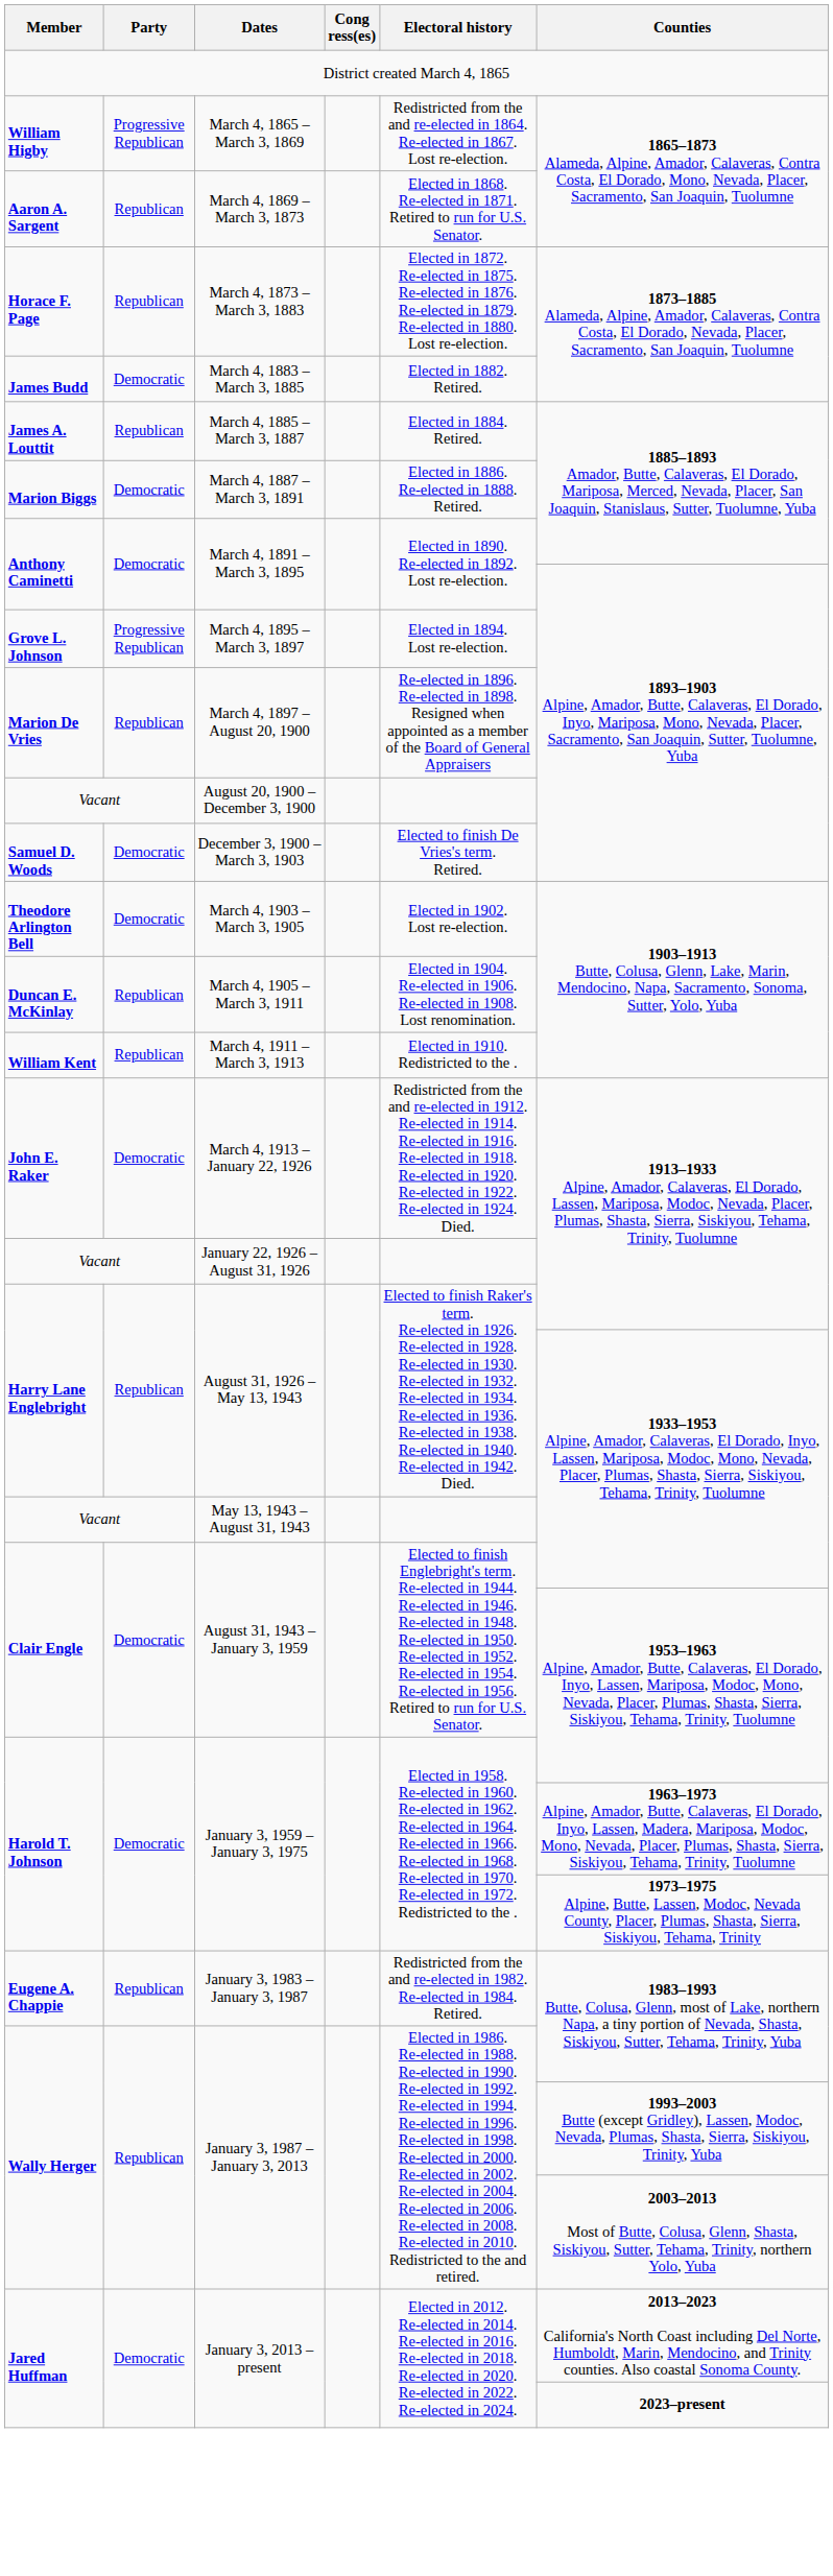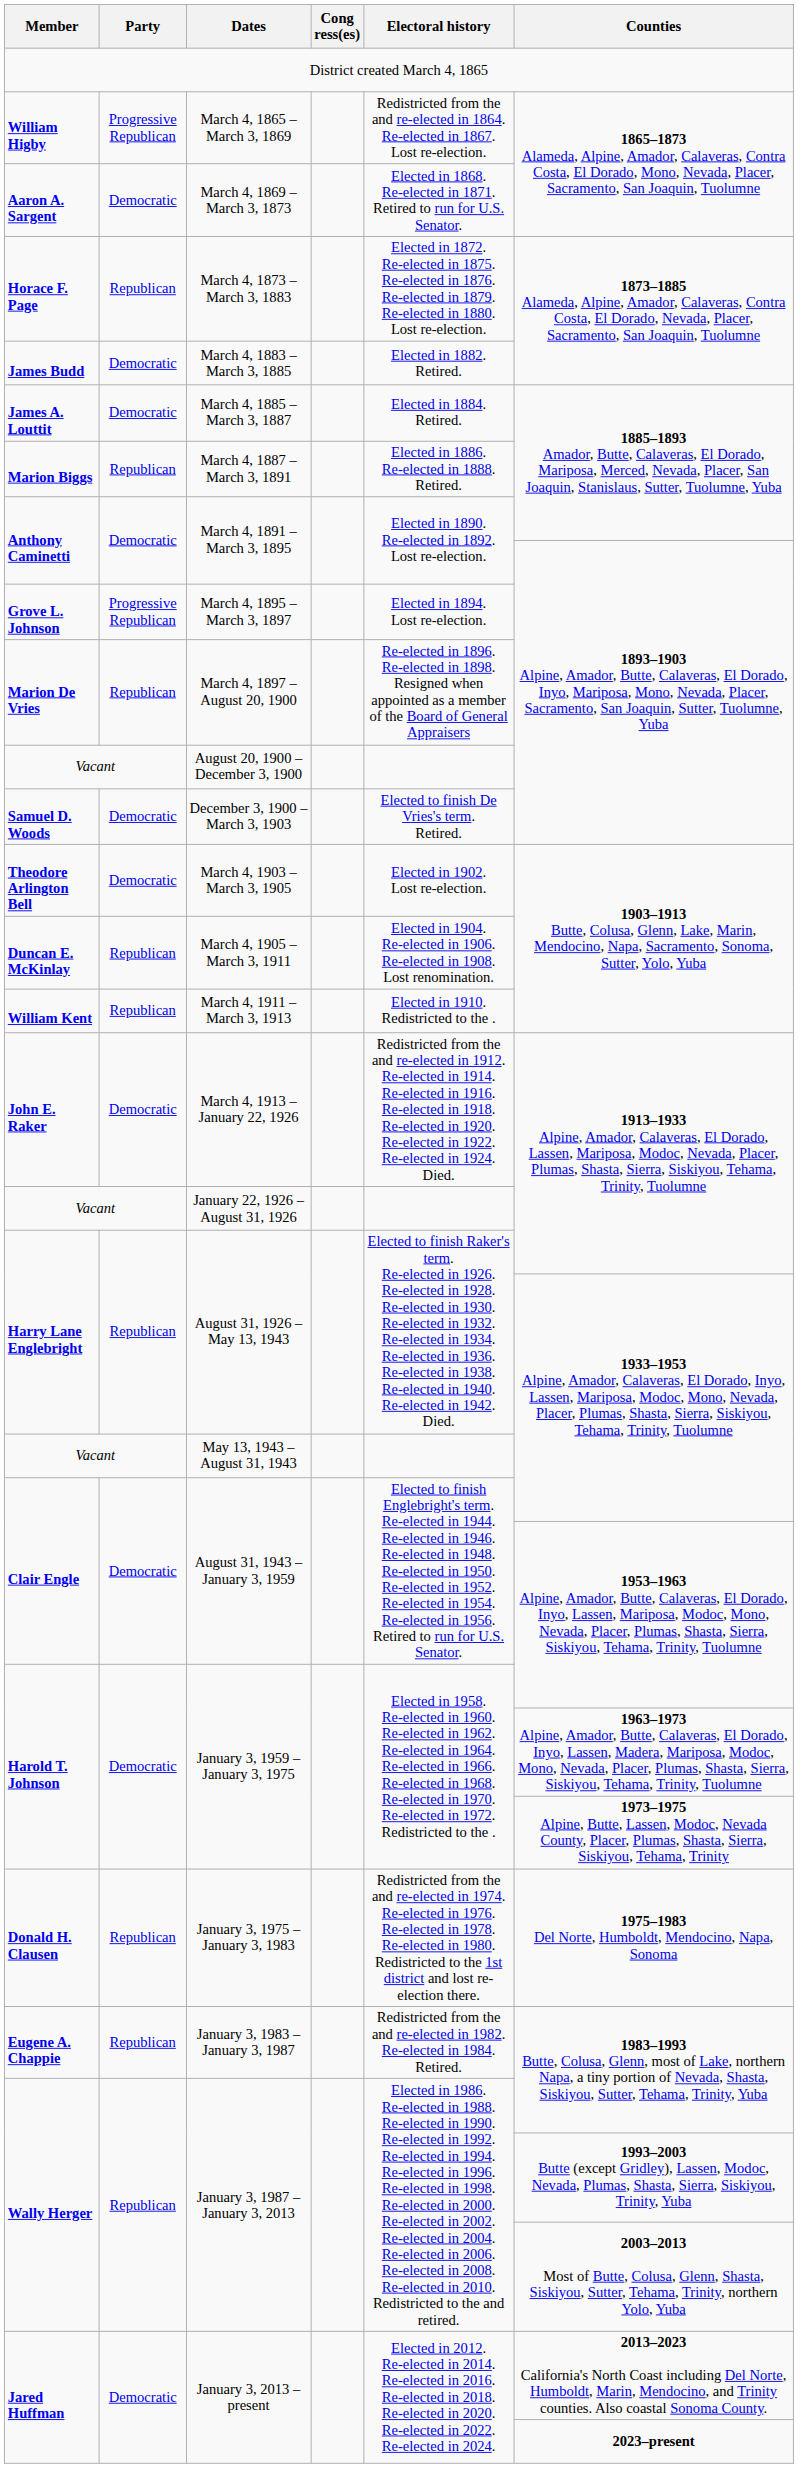 <table class=wikitable style="text-align:center">
 <tr style="height:3em">
 <th>Member</th>
 <th>Party</th>
 <th>Dates</th>
 <th>Cong<br>ress(es)</th>
 <th>Electoral history</th>
 <th width=300px>Counties</th>
 </tr>
 <tr style="height:3em">
 <td colspan=6>District created March 4, 1865</td>
 </tr>
 <tr style="height:3em">
 <td align=left><br><strong><a href='#'>William Higby</a></strong><br></td>
 <td><a href='#'>Progressive Republican</a></td>
 <td nowrap>March 4, 1865 –<br>March 3, 1869</td>
 <td></td>
 <td>Redistricted from the  and <a href='#'>re-elected in 1864</a>.<br><a href='#'>Re-elected in 1867</a>.<br>Lost re-election.</td>
 <td rowspan=2><strong>1865–1873</strong><br><a href='#'>Alameda</a>, <a href='#'>Alpine</a>, <a href='#'>Amador</a>, <a href='#'>Calaveras</a>, <a href='#'>Contra Costa</a>, <a href='#'>El Dorado</a>, <a href='#'>Mono</a>, <a href='#'>Nevada</a>, <a href='#'>Placer</a>, <a href='#'>Sacramento</a>, <a href='#'>San Joaquin</a>, <a href='#'>Tuolumne</a></td>
 </tr>
 <tr style="height:3em">
 <td align=left><br><strong><a href='#'>Aaron A. Sargent</a></strong><br></td>
-<td><a href='#'>Republican</a></td>
+<td><a href='#'>Democratic</a></td>
 <td nowrap>March 4, 1869 –<br>March 3, 1873</td>
 <td></td>
 <td><a href='#'>Elected in 1868</a>.<br><a href='#'>Re-elected in 1871</a>.<br>Retired to <a href='#'>run for U.S. Senator</a>.</td>
 </tr>
 <tr style="height:3em">
 <td align=left><br><strong><a href='#'>Horace F. Page</a></strong><br></td>
 <td><a href='#'>Republican</a></td>
 <td nowrap>March 4, 1873 –<br>March 3, 1883</td>
 <td></td>
 <td><a href='#'>Elected in 1872</a>.<br><a href='#'>Re-elected in 1875</a>.<br><a href='#'>Re-elected in 1876</a>.<br><a href='#'>Re-elected in 1879</a>.<br> <a href='#'>Re-elected in 1880</a>.<br>Lost re-election.</td>
 <td rowspan=2><strong>1873–1885</strong><br><a href='#'>Alameda</a>, <a href='#'>Alpine</a>, <a href='#'>Amador</a>, <a href='#'>Calaveras</a>, <a href='#'>Contra Costa</a>, <a href='#'>El Dorado</a>, <a href='#'>Nevada</a>, <a href='#'>Placer</a>, <a href='#'>Sacramento</a>, <a href='#'>San Joaquin</a>, <a href='#'>Tuolumne</a></td>
 </tr>
 <tr style="height:3em">
 <td align=left><br><strong><a href='#'>James Budd</a></strong><br></td>
 <td><a href='#'>Democratic</a></td>
 <td nowrap>March 4, 1883 –<br>March 3, 1885</td>
 <td></td>
 <td><a href='#'>Elected in 1882</a>.<br>Retired.</td>
 </tr>
 <tr style="height:3em">
 <td align=left><br><strong><a href='#'>James A. Louttit</a></strong><br></td>
-<td><a href='#'>Republican</a></td>
+<td><a href='#'>Democratic</a></td>
 <td nowrap>March 4, 1885 –<br>March 3, 1887</td>
 <td></td>
 <td><a href='#'>Elected in 1884</a>.<br>Retired.</td>
 <td rowspan=3><strong>1885–1893</strong><br><a href='#'>Amador</a>, <a href='#'>Butte</a>, <a href='#'>Calaveras</a>, <a href='#'>El Dorado</a>, <a href='#'>Mariposa</a>, <a href='#'>Merced</a>, <a href='#'>Nevada</a>, <a href='#'>Placer</a>, <a href='#'>San Joaquin</a>, <a href='#'>Stanislaus</a>, <a href='#'>Sutter</a>, <a href='#'>Tuolumne</a>, <a href='#'>Yuba</a></td>
 </tr>
 <tr style="height:3em">
 <td align=left><br><strong><a href='#'>Marion Biggs</a></strong><br></td>
-<td><a href='#'>Democratic</a></td>
+<td><a href='#'>Republican</a></td>
 <td nowrap>March 4, 1887 –<br>March 3, 1891</td>
 <td></td>
 <td><a href='#'>Elected in 1886</a>.<br><a href='#'>Re-elected in 1888</a>.<br>Retired.</td>
 </tr>
 <tr style="height:3em">
 <td align=left rowspan=2><br><strong><a href='#'>Anthony Caminetti</a></strong><br></td>
 <td rowspan=2 ><a href='#'>Democratic</a></td>
 <td rowspan=2 nowrap>March 4, 1891 –<br>March 3, 1895</td>
 <td rowspan=2></td>
 <td rowspan=2><a href='#'>Elected in 1890</a>.<br><a href='#'>Re-elected in 1892</a>.<br>Lost re-election.</td>
 </tr>
 <tr style="height:3em">
 <td rowspan=5><strong>1893–1903</strong><br><a href='#'>Alpine</a>, <a href='#'>Amador</a>, <a href='#'>Butte</a>, <a href='#'>Calaveras</a>, <a href='#'>El Dorado</a>, <a href='#'>Inyo</a>, <a href='#'>Mariposa</a>, <a href='#'>Mono</a>, <a href='#'>Nevada</a>, <a href='#'>Placer</a>, <a href='#'>Sacramento</a>, <a href='#'>San Joaquin</a>, <a href='#'>Sutter</a>, <a href='#'>Tuolumne</a>, <a href='#'>Yuba</a></td>
 </tr>
 <tr style="height:3em">
 <td align=left><br><strong><a href='#'>Grove L. Johnson</a></strong><br></td>
 <td><a href='#'>Progressive Republican</a></td>
 <td nowrap>March 4, 1895 –<br>March 3, 1897</td>
 <td></td>
 <td><a href='#'>Elected in 1894</a>.<br>Lost re-election.</td>
 </tr>
 <tr style="height:3em">
 <td align=left><br><strong><a href='#'>Marion De Vries</a></strong><br></td>
 <td><a href='#'>Republican</a></td>
 <td nowrap>March 4, 1897 –<br>August 20, 1900</td>
 <td></td>
 <td><a href='#'>Re-elected in 1896</a>.<br><a href='#'>Re-elected in 1898</a>.<br>Resigned when appointed as a member of the <a href='#'>Board of General Appraisers</a></td>
 </tr>
 <tr style="height:3em">
 <td colspan=2><em>Vacant</em></td>
 <td nowrap>August 20, 1900 –<br>December 3, 1900</td>
 <td></td>
 </tr>
 <tr style="height:3em">
 <td align=left><br><strong><a href='#'>Samuel D. Woods</a></strong><br></td>
 <td><a href='#'>Democratic</a></td>
 <td nowrap>December 3, 1900 –<br>March 3, 1903</td>
 <td></td>
 <td><a href='#'>Elected to finish De Vries's term</a>.<br>Retired.</td>
 </tr>
 <tr style="height:3em">
 <td align=left><br><strong><a href='#'>Theodore Arlington Bell</a></strong><br></td>
 <td><a href='#'>Democratic</a></td>
 <td nowrap>March 4, 1903 –<br>March 3, 1905</td>
 <td></td>
 <td><a href='#'>Elected in 1902</a>.<br>Lost re-election.</td>
 <td rowspan=3><strong>1903–1913</strong><br><a href='#'>Butte</a>, <a href='#'>Colusa</a>, <a href='#'>Glenn</a>, <a href='#'>Lake</a>, <a href='#'>Marin</a>, <a href='#'>Mendocino</a>, <a href='#'>Napa</a>, <a href='#'>Sacramento</a>, <a href='#'>Sonoma</a>, <a href='#'>Sutter</a>, <a href='#'>Yolo</a>, <a href='#'>Yuba</a></td>
 </tr>
 <tr style="height:3em">
 <td align=left><br><strong><a href='#'>Duncan E. McKinlay</a></strong><br></td>
 <td><a href='#'>Republican</a></td>
 <td nowrap>March 4, 1905 –<br>March 3, 1911</td>
 <td></td>
 <td><a href='#'>Elected in 1904</a>.<br><a href='#'>Re-elected in 1906</a>.<br><a href='#'>Re-elected in 1908</a>.<br>Lost renomination.</td>
 </tr>
 <tr style="height:3em">
 <td align=left><br><strong><a href='#'>William Kent</a></strong><br></td>
 <td><a href='#'>Republican</a></td>
 <td nowrap>March 4, 1911 –<br>March 3, 1913</td>
 <td></td>
 <td><a href='#'>Elected in 1910</a>.<br>Redistricted to the .</td>
 </tr>
 <tr style="height:3em">
 <td align=left><br><strong><a href='#'>John E. Raker</a></strong><br></td>
 <td><a href='#'>Democratic</a></td>
 <td nowrap>March 4, 1913 –<br>January 22, 1926</td>
 <td></td>
 <td>Redistricted from the  and <a href='#'>re-elected in 1912</a>.<br><a href='#'>Re-elected in 1914</a>.<br><a href='#'>Re-elected in 1916</a>.<br><a href='#'>Re-elected in 1918</a>.<br><a href='#'>Re-elected in 1920</a>.<br><a href='#'>Re-elected in 1922</a>.<br><a href='#'>Re-elected in 1924</a>.<br>Died.</td>
 <td rowspan=3><strong>1913–1933</strong><br><a href='#'>Alpine</a>, <a href='#'>Amador</a>, <a href='#'>Calaveras</a>, <a href='#'>El Dorado</a>, <a href='#'>Lassen</a>, <a href='#'>Mariposa</a>, <a href='#'>Modoc</a>, <a href='#'>Nevada</a>, <a href='#'>Placer</a>, <a href='#'>Plumas</a>, <a href='#'>Shasta</a>, <a href='#'>Sierra</a>, <a href='#'>Siskiyou</a>, <a href='#'>Tehama</a>, <a href='#'>Trinity</a>, <a href='#'>Tuolumne</a></td>
 </tr>
 <tr style="height:3em">
 <td colspan=2><em>Vacant</em></td>
 <td nowrap>January 22, 1926 –<br>August 31, 1926</td>
 <td></td>
 </tr>
 <tr style="height:3em">
 <td align=left rowspan=2><br><strong><a href='#'>Harry Lane Englebright</a></strong><br></td>
 <td rowspan=2 ><a href='#'>Republican</a></td>
 <td rowspan=2 nowrap>August 31, 1926 –<br>May 13, 1943</td>
 <td rowspan=2></td>
 <td rowspan=2><a href='#'>Elected to finish Raker's term</a>.<br><a href='#'>Re-elected in 1926</a>.<br><a href='#'>Re-elected in 1928</a>.<br><a href='#'>Re-elected in 1930</a>.<br><a href='#'>Re-elected in 1932</a>.<br><a href='#'>Re-elected in 1934</a>.<br><a href='#'>Re-elected in 1936</a>.<br><a href='#'>Re-elected in 1938</a>.<br><a href='#'>Re-elected in 1940</a>.<br><a href='#'>Re-elected in 1942</a>.<br>Died.</td>
 </tr>
 <tr style="height:3em">
 <td rowspan=3><strong>1933–1953</strong><br><a href='#'>Alpine</a>, <a href='#'>Amador</a>, <a href='#'>Calaveras</a>, <a href='#'>El Dorado</a>, <a href='#'>Inyo</a>, <a href='#'>Lassen</a>, <a href='#'>Mariposa</a>, <a href='#'>Modoc</a>, <a href='#'>Mono</a>, <a href='#'>Nevada</a>, <a href='#'>Placer</a>, <a href='#'>Plumas</a>, <a href='#'>Shasta</a>, <a href='#'>Sierra</a>, <a href='#'>Siskiyou</a>, <a href='#'>Tehama</a>, <a href='#'>Trinity</a>, <a href='#'>Tuolumne</a></td>
 </tr>
 <tr style="height:3em">
 <td colspan=2><em>Vacant</em></td>
 <td nowrap>May 13, 1943 –<br>August 31, 1943</td>
 <td></td>
 </tr>
 <tr style="height:3em">
 <td align=left rowspan=2><br><strong><a href='#'>Clair Engle</a></strong><br></td>
 <td rowspan=2 ><a href='#'>Democratic</a></td>
 <td nowrap rowspan=2>August 31, 1943 –<br>January 3, 1959</td>
 <td rowspan=2></td>
 <td rowspan=2><a href='#'>Elected to finish Englebright's term</a>.<br><a href='#'>Re-elected in 1944</a>.<br><a href='#'>Re-elected in 1946</a>.<br><a href='#'>Re-elected in 1948</a>.<br><a href='#'>Re-elected in 1950</a>.<br><a href='#'>Re-elected in 1952</a>.<br><a href='#'>Re-elected in 1954</a>.<br><a href='#'>Re-elected in 1956</a>.<br>Retired to <a href='#'>run for U.S. Senator</a>.</td>
 </tr>
 <tr style="height:3em">
 <td rowspan=2><strong>1953–1963</strong><br><a href='#'>Alpine</a>, <a href='#'>Amador</a>, <a href='#'>Butte</a>, <a href='#'>Calaveras</a>, <a href='#'>El Dorado</a>, <a href='#'>Inyo</a>, <a href='#'>Lassen</a>, <a href='#'>Mariposa</a>, <a href='#'>Modoc</a>, <a href='#'>Mono</a>, <a href='#'>Nevada</a>, <a href='#'>Placer</a>, <a href='#'>Plumas</a>, <a href='#'>Shasta</a>, <a href='#'>Sierra</a>, <a href='#'>Siskiyou</a>, <a href='#'>Tehama</a>, <a href='#'>Trinity</a>, <a href='#'>Tuolumne</a></td>
 </tr>
 <tr style="height:3em">
 <td align=left rowspan=3><br><strong><a href='#'>Harold T. Johnson</a></strong><br></td>
 <td rowspan=3 ><a href='#'>Democratic</a></td>
 <td rowspan=3 nowrap>January 3, 1959 –<br>January 3, 1975</td>
 <td rowspan=3></td>
 <td rowspan=3><a href='#'>Elected in 1958</a>.<br><a href='#'>Re-elected in 1960</a>.<br><a href='#'>Re-elected in 1962</a>.<br><a href='#'>Re-elected in 1964</a>.<br><a href='#'>Re-elected in 1966</a>.<br><a href='#'>Re-elected in 1968</a>.<br><a href='#'>Re-elected in 1970</a>.<br><a href='#'>Re-elected in 1972</a>.<br>Redistricted to the .</td>
 </tr>
 <tr style="height:3em">
 <td><strong>1963–1973</strong><br><a href='#'>Alpine</a>, <a href='#'>Amador</a>, <a href='#'>Butte</a>, <a href='#'>Calaveras</a>, <a href='#'>El Dorado</a>, <a href='#'>Inyo</a>, <a href='#'>Lassen</a>, <a href='#'>Madera</a>, <a href='#'>Mariposa</a>, <a href='#'>Modoc</a>, <a href='#'>Mono</a>, <a href='#'>Nevada</a>, <a href='#'>Placer</a>, <a href='#'>Plumas</a>, <a href='#'>Shasta</a>, <a href='#'>Sierra</a>, <a href='#'>Siskiyou</a>, <a href='#'>Tehama</a>, <a href='#'>Trinity</a>, <a href='#'>Tuolumne</a></td>
 </tr>
 <tr style="height:3em">
 <td><strong>1973–1975</strong><br><a href='#'>Alpine</a>, <a href='#'>Butte</a>, <a href='#'>Lassen</a>, <a href='#'>Modoc</a>, <a href='#'>Nevada County</a>, <a href='#'>Placer</a>, <a href='#'>Plumas</a>, <a href='#'>Shasta</a>, <a href='#'>Sierra</a>, <a href='#'>Siskiyou</a>, <a href='#'>Tehama</a>, <a href='#'>Trinity</a></td>
 </tr>
 <tr style="height:3em">
+<td align=left><br><strong><a href='#'>Donald H. Clausen</a></strong><br></td>
+<td><a href='#'>Republican</a></td>
+<td nowrap>January 3, 1975 –<br>January 3, 1983</td>
+<td></td>
+<td>Redistricted from the  and <a href='#'>re-elected in 1974</a>.<br><a href='#'>Re-elected in 1976</a>.<br><a href='#'>Re-elected in 1978</a>.<br><a href='#'>Re-elected in 1980</a>.<br>Redistricted to the <a href='#'>1st district</a> and lost re-election there.</td>
+<td><strong>1975–1983</strong><br><a href='#'>Del Norte</a>, <a href='#'>Humboldt</a>, <a href='#'>Mendocino</a>, <a href='#'>Napa</a>, <a href='#'>Sonoma</a></td>
+</tr>
+<tr style="height:3em">
 <td align=left><br><strong><a href='#'>Eugene A. Chappie</a></strong><br></td>
 <td><a href='#'>Republican</a></td>
 <td nowrap>January 3, 1983 –<br>January 3, 1987</td>
 <td></td>
 <td>Redistricted from the  and <a href='#'>re-elected in 1982</a>.<br><a href='#'>Re-elected in 1984</a>.<br>Retired.</td>
 <td rowspan=2><strong>1983–1993</strong><br><a href='#'>Butte</a>, <a href='#'>Colusa</a>, <a href='#'>Glenn</a>, most of <a href='#'>Lake</a>, northern <a href='#'>Napa</a>, a tiny portion of <a href='#'>Nevada</a>, <a href='#'>Shasta</a>, <a href='#'>Siskiyou</a>, <a href='#'>Sutter</a>, <a href='#'>Tehama</a>, <a href='#'>Trinity</a>, <a href='#'>Yuba</a></td>
 </tr>
 <tr style="height:3em">
 <td align=left rowspan=3><br><strong><a href='#'>Wally Herger</a></strong><br></td>
 <td rowspan=3 ><a href='#'>Republican</a></td>
 <td rowspan=3 nowrap>January 3, 1987 –<br>January 3, 2013</td>
 <td rowspan=3></td>
 <td rowspan=3><a href='#'>Elected in 1986</a>.<br><a href='#'>Re-elected in 1988</a>.<br><a href='#'>Re-elected in 1990</a>.<br><a href='#'>Re-elected in 1992</a>.<br><a href='#'>Re-elected in 1994</a>.<br><a href='#'>Re-elected in 1996</a>.<br><a href='#'>Re-elected in 1998</a>.<br><a href='#'>Re-elected in 2000</a>.<br><a href='#'>Re-elected in 2002</a>.<br><a href='#'>Re-elected in 2004</a>.<br><a href='#'>Re-elected in 2006</a>.<br><a href='#'>Re-elected in 2008</a>.<br><a href='#'>Re-elected in 2010</a>.<br>Redistricted to the  and retired.</td>
 </tr>
 <tr style="height:3em">
 <td><strong>1993–2003</strong><br><a href='#'>Butte</a> (except <a href='#'>Gridley</a>), <a href='#'>Lassen</a>, <a href='#'>Modoc</a>, <a href='#'>Nevada</a>, <a href='#'>Plumas</a>, <a href='#'>Shasta</a>, <a href='#'>Sierra</a>, <a href='#'>Siskiyou</a>, <a href='#'>Trinity</a>, <a href='#'>Yuba</a></td>
 </tr>
 <tr style="height:3em">
 <td><strong>2003–2013</strong><br><br>Most of <a href='#'>Butte</a>, <a href='#'>Colusa</a>, <a href='#'>Glenn</a>, <a href='#'>Shasta</a>, <a href='#'>Siskiyou</a>, <a href='#'>Sutter</a>, <a href='#'>Tehama</a>, <a href='#'>Trinity</a>, northern <a href='#'>Yolo</a>, <a href='#'>Yuba</a></td>
 </tr>
 <tr style="height:3em">
 <td rowspan=2 align=left><br><strong><a href='#'>Jared Huffman</a></strong><br></td>
 <td rowspan=2 ><a href='#'>Democratic</a></td>
 <td rowspan=2 nowrap>January 3, 2013 –<br>present</td>
 <td rowspan=2></td>
 <td rowspan=2><a href='#'>Elected in 2012</a>.<br><a href='#'>Re-elected in 2014</a>.<br><a href='#'>Re-elected in 2016</a>.<br><a href='#'>Re-elected in 2018</a>.<br><a href='#'>Re-elected in 2020</a>.<br><a href='#'>Re-elected in 2022</a>.<br><a href='#'>Re-elected in 2024</a>.</td>
 <td><strong>2013–2023</strong><br><br>California's North Coast including <a href='#'>Del Norte</a>, <a href='#'>Humboldt</a>, <a href='#'>Marin</a>, <a href='#'>Mendocino</a>, and <a href='#'>Trinity</a> counties. Also coastal <a href='#'>Sonoma County</a>.</td>
 </tr>
 <tr style="height:3em">
 <td><strong>2023–present</strong><br></td>
 </tr>
 </table>
